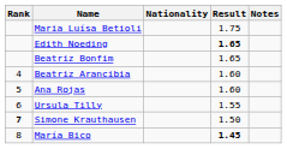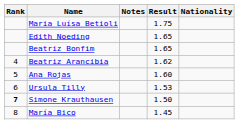 <table class="wikitable sortable" style="text-align:center">
 <tr>
 <th>Rank</th>
 <th>Name</th>
+<th>Notes</th>
+<th>Result</th>
 <th>Nationality</th>
-<th>Result</th>
-<th>Notes</th>
 </tr>
 <tr>
 <td></td>
 <td align=left><a href='#'>Maria Luísa Betioli</a></td>
+<td></td>
+<td>1.75</td>
 <td align=left></td>
-<td>1.75</td>
-<td></td>
 </tr>
 <tr>
 <td></td>
 <td align=left><a href='#'>Edith Noeding</a></td>
+<td></td>
+<td>1.65</td>
 <td align=left></td>
-<td><strong>1.65</strong></td>
-<td></td>
 </tr>
 <tr>
 <td></td>
 <td align=left><a href='#'>Beatriz Bonfim</a></td>
+<td></td>
+<td>1.65</td>
 <td align=left></td>
-<td>1.65</td>
-<td></td>
 </tr>
 <tr>
 <td>4</td>
 <td align=left><a href='#'>Beatriz Arancibia</a></td>
+<td></td>
+<td>1.62</td>
 <td align=left></td>
-<td>1.60</td>
-<td></td>
 </tr>
 <tr>
 <td>5</td>
 <td align=left><a href='#'>Ana Rojas</a></td>
+<td></td>
+<td>1.60</td>
 <td align=left></td>
-<td>1.60</td>
-<td></td>
 </tr>
 <tr>
 <td>6</td>
 <td align=left><a href='#'>Ursula Tilly</a></td>
+<td></td>
+<td>1.53</td>
 <td align=left></td>
-<td>1.55</td>
-<td></td>
 </tr>
 <tr>
 <td><strong>7</strong></td>
 <td align=left><a href='#'>Simone Krauthausen</a></td>
+<td></td>
+<td>1.50</td>
 <td align=left></td>
-<td>1.50</td>
-<td></td>
 </tr>
 <tr>
 <td>8</td>
 <td align=left><a href='#'>María Bico</a></td>
+<td></td>
+<td>1.45</td>
 <td align=left></td>
-<td><strong>1.45</strong></td>
-<td></td>
 </tr>
 </table>
